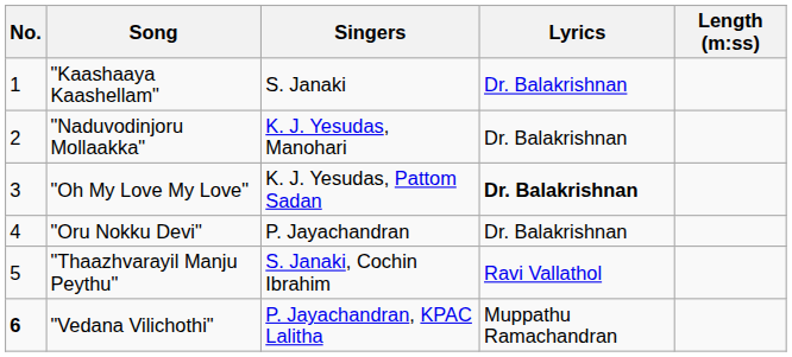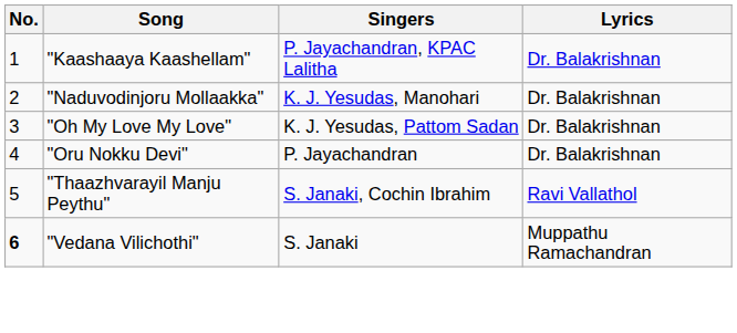 <table class="wikitable" style="font-size:95%;">
 <tr>
 <th>No.</th>
 <th>Song</th>
 <th>Singers</th>
 <th>Lyrics</th>
-<th>Length (m:ss)</th>
 </tr>
 <tr>
 <td>1</td>
 <td>"Kaashaaya Kaashellam"</td>
-<td>S. Janaki</td>
+<td><a href='#'>P. Jayachandran</a>, <a href='#'>KPAC Lalitha</a></td>
 <td><a href='#'>Dr. Balakrishnan</a></td>
-<td></td>
 </tr>
 <tr>
 <td>2</td>
 <td>"Naduvodinjoru Mollaakka"</td>
 <td><a href='#'>K. J. Yesudas</a>, Manohari</td>
 <td>Dr. Balakrishnan</td>
-<td></td>
 </tr>
 <tr>
 <td>3</td>
 <td>"Oh My Love My Love"</td>
 <td>K. J. Yesudas, <a href='#'>Pattom Sadan</a></td>
-<td><strong>Dr. Balakrishnan</strong></td>
-<td></td>
+<td>Dr. Balakrishnan</td>
 </tr>
 <tr>
 <td>4</td>
 <td>"Oru Nokku Devi"</td>
 <td>P. Jayachandran</td>
 <td>Dr. Balakrishnan</td>
-<td></td>
 </tr>
 <tr>
 <td>5</td>
 <td>"Thaazhvarayil Manju Peythu"</td>
 <td><a href='#'>S. Janaki</a>, Cochin Ibrahim</td>
 <td><a href='#'>Ravi Vallathol</a></td>
-<td></td>
 </tr>
 <tr>
 <td><strong>6</strong></td>
 <td>"Vedana Vilichothi"</td>
-<td><a href='#'>P. Jayachandran</a>, <a href='#'>KPAC Lalitha</a></td>
+<td>S. Janaki</td>
 <td>Muppathu Ramachandran</td>
-<td></td>
 </tr>
 </table>
